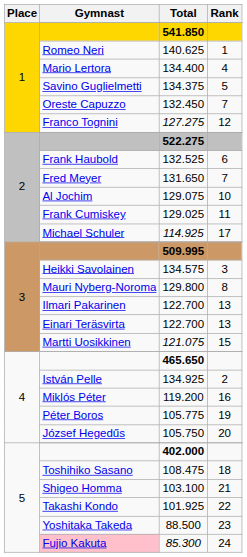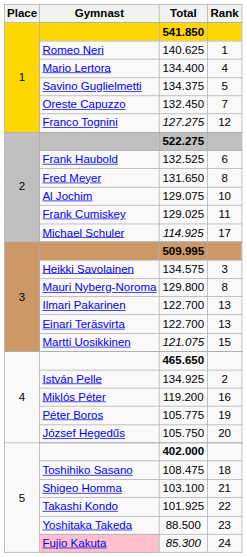 <table class=wikitable style="text-align:center">
 <tr>
 <th>Place</th>
 <th>Gymnast</th>
 <th width=60>Total</th>
 <th width=40>Rank</th>
 </tr>
 <tr>
 <td rowspan=7 align=center bgcolor=gold>1</td>
 </tr>
 <tr>
 <td align=left bgcolor=gold></td>
 <td bgcolor=gold><strong>541.850</strong></td>
 <td bgcolor=gold></td>
 </tr>
 <tr>
 <td align=left><a href='#'>Romeo Neri</a></td>
 <td>140.625</td>
 <td>1</td>
 </tr>
 <tr>
 <td align=left><a href='#'>Mario Lertora</a></td>
 <td>134.400</td>
 <td>4</td>
 </tr>
 <tr>
 <td align=left><a href='#'>Savino Guglielmetti</a></td>
 <td>134.375</td>
 <td>5</td>
 </tr>
 <tr>
 <td align=left><a href='#'>Oreste Capuzzo</a></td>
 <td>132.450</td>
 <td>7</td>
 </tr>
 <tr>
 <td align=left><a href='#'>Franco Tognini</a></td>
 <td><em>127.275</em></td>
 <td>12</td>
 </tr>
 <tr>
 <td rowspan=7 align=center bgcolor=silver>2</td>
 </tr>
 <tr>
 <td align=left bgcolor=silver></td>
 <td bgcolor=silver><strong>522.275</strong></td>
 <td bgcolor=silver></td>
 </tr>
 <tr>
 <td align=left><a href='#'>Frank Haubold</a></td>
 <td>132.525</td>
 <td>6</td>
 </tr>
 <tr>
 <td align=left><a href='#'>Fred Meyer</a></td>
 <td>131.650</td>
-<td>7</td>
+<td>8</td>
 </tr>
 <tr>
 <td align=left><a href='#'>Al Jochim</a></td>
 <td>129.075</td>
 <td>10</td>
 </tr>
 <tr>
 <td align=left><a href='#'>Frank Cumiskey</a></td>
 <td>129.025</td>
 <td>11</td>
 </tr>
 <tr>
 <td align=left><a href='#'>Michael Schuler</a></td>
 <td><em>114.925</em></td>
 <td>17</td>
 </tr>
 <tr>
 <td rowspan=7 align=center bgcolor=cc9966>3</td>
 </tr>
 <tr>
 <td align=left bgcolor=cc9966></td>
 <td bgcolor=cc9966><strong>509.995</strong></td>
 <td bgcolor=cc9966></td>
 </tr>
 <tr>
 <td align=left><a href='#'>Heikki Savolainen</a></td>
 <td>134.575</td>
 <td>3</td>
 </tr>
 <tr>
 <td align=left><a href='#'>Mauri Nyberg-Noroma</a></td>
 <td>129.800</td>
 <td>8</td>
 </tr>
 <tr>
 <td align=left><a href='#'>Ilmari Pakarinen</a></td>
 <td>122.700</td>
 <td>13</td>
 </tr>
 <tr>
 <td align=left><a href='#'>Einari Teräsvirta</a></td>
 <td>122.700</td>
 <td>13</td>
 </tr>
 <tr>
 <td align=left><a href='#'>Martti Uosikkinen</a></td>
 <td><em>121.075</em></td>
 <td>15</td>
 </tr>
 <tr>
 <td rowspan=6 align=center>4</td>
 </tr>
 <tr>
 <td align=left></td>
 <td><strong>465.650</strong></td>
 <td></td>
 </tr>
 <tr>
 <td align=left><a href='#'>István Pelle</a></td>
 <td>134.925</td>
 <td>2</td>
 </tr>
 <tr>
 <td align=left><a href='#'>Miklós Péter</a></td>
 <td>119.200</td>
 <td>16</td>
 </tr>
 <tr>
 <td align=left><a href='#'>Péter Boros</a></td>
 <td>105.775</td>
 <td>19</td>
 </tr>
 <tr>
 <td align=left><a href='#'>József Hegedűs</a></td>
 <td>105.750</td>
 <td>20</td>
 </tr>
 <tr>
 <td rowspan=7 align=center>5</td>
 </tr>
 <tr>
 <td align=left></td>
 <td><strong>402.000</strong></td>
 <td></td>
 </tr>
 <tr>
 <td align=left><a href='#'>Toshihiko Sasano</a></td>
 <td>108.475</td>
 <td>18</td>
 </tr>
 <tr>
 <td align=left><a href='#'>Shigeo Homma</a></td>
 <td>103.100</td>
 <td>21</td>
 </tr>
 <tr>
 <td align=left><a href='#'>Takashi Kondo</a></td>
 <td>101.925</td>
 <td>22</td>
 </tr>
 <tr>
 <td align=left><a href='#'>Yoshitaka Takeda</a></td>
 <td>88.500</td>
 <td>23</td>
 </tr>
 <tr>
 <td align=left style="background: pink;"><a href='#'>Fujio Kakuta</a></td>
 <td><em>85.300</em></td>
 <td>24</td>
 </tr>
 </table>
